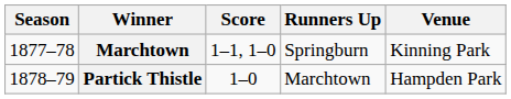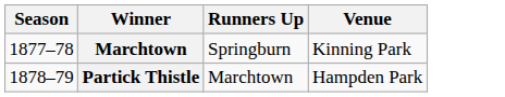 <table class="sortable wikitable plainrowheaders">
 <tr>
 <th scope="col">Season</th>
 <th scope="col">Winner</th>
-<th scope="col">Score</th>
 <th scope="col">Runners Up</th>
 <th scope="col">Venue</th>
 </tr>
 <tr>
 <td align=center>1877–78</td>
 <th scope=row>Marchtown</th>
-<td align=center>1–1, 1–0</td>
 <td>Springburn</td>
 <td>Kinning Park</td>
 </tr>
 <tr>
 <td align=center>1878–79</td>
 <th scope=row>Partick Thistle</th>
-<td align=center>1–0</td>
 <td>Marchtown</td>
 <td>Hampden Park</td>
 </tr>
 </table>
